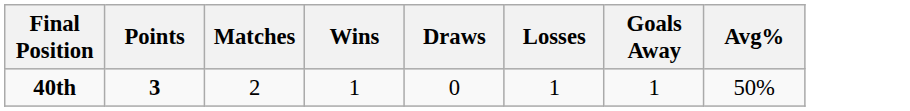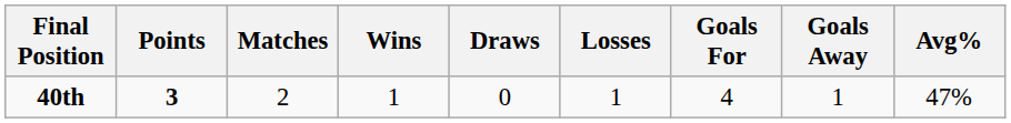 <table class="wikitable" style="font-size: 95%; text-align: center;">
 <tr>
 <th width=60>Final Position</th>
 <th width=60>Points</th>
 <th width=60>Matches</th>
 <th width=60>Wins</th>
 <th width=60>Draws</th>
 <th width=60>Losses</th>
+<th width=60>Goals For</th>
 <th width=60>Goals Away</th>
 <th width=60>Avg%</th>
 </tr>
 <tr>
 <td><strong>40th</strong></td>
 <td><strong>3</strong></td>
 <td>2</td>
 <td>1</td>
 <td>0</td>
 <td>1</td>
+<td>4</td>
 <td>1</td>
-<td>50%</td>
+<td>47%</td>
 </tr>
 </table>
